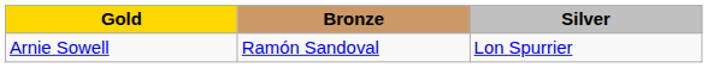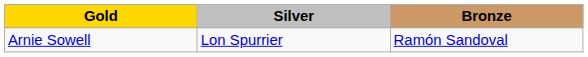 <table class="wikitable" style="text-align:left">
 <tr align="center">
 <td width=200 bgcolor=gold><strong>Gold</strong></td>
+<td width=200 bgcolor=silver><strong>Silver</strong></td>
 <td width=200 bgcolor=CC9966><strong>Bronze</strong></td>
-<td width=200 bgcolor=silver><strong>Silver</strong></td>
 </tr>
 <tr>
 <td><a href='#'>Arnie Sowell</a><br><em></em></td>
+<td><a href='#'>Lon Spurrier</a><br><em></em></td>
 <td><a href='#'>Ramón Sandoval</a><br><em></em></td>
-<td><a href='#'>Lon Spurrier</a><br><em></em></td>
 </tr>
 </table>
